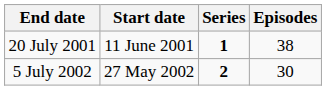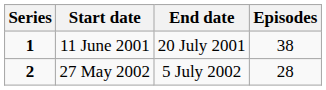 <table class="wikitable" style="text-align:center;">
 <tr>
+<th>Series</th>
+<th>Start date</th>
 <th>End date</th>
-<th>Start date</th>
-<th>Series</th>
 <th>Episodes</th>
 </tr>
 <tr>
+<td><strong>1</strong></td>
+<td>11 June 2001</td>
 <td>20 July 2001</td>
-<td>11 June 2001</td>
-<td><strong>1</strong></td>
 <td>38</td>
 </tr>
 <tr>
+<td><strong>2</strong></td>
+<td>27 May 2002</td>
 <td>5 July 2002</td>
-<td>27 May 2002</td>
-<td><strong>2</strong></td>
-<td>30</td>
+<td>28</td>
 </tr>
 </table>
